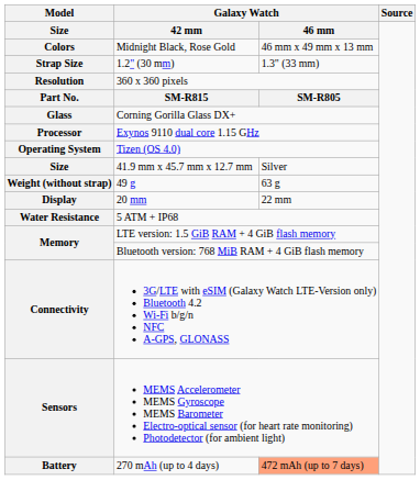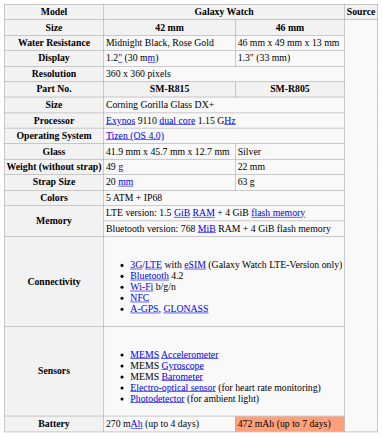 <table class="wikitable">
 <tr>
 <th>Model</th>
 <th colspan="2">Galaxy Watch</th>
 <th>Source</th>
 </tr>
 <tr>
 <th>Size</th>
 <th>42 mm</th>
 <th>46 mm</th>
 <td rowspan="17"></td>
 </tr>
 <tr>
-<th>Colors</th>
+<th>Water Resistance</th>
 <td>Midnight Black, Rose Gold</td>
 <td>46 mm x 49 mm x 13 mm</td>
 </tr>
 <tr>
-<th>Strap Size</th>
+<th>Display</th>
 <td>1.2<a href='#'>"</a> (30 m<a href='#'>m</a>)</td>
 <td>1.3" (33 mm)</td>
 </tr>
 <tr>
 <th>Resolution</th>
 <td colspan="2">360 x 360 pixels</td>
 </tr>
 <tr>
 <th>Part No.</th>
 <th>SM-R815</th>
 <th>SM-R805</th>
 </tr>
 <tr>
-<th>Glass</th>
+<th>Size</th>
 <td colspan="2">Corning Gorilla Glass DX+</td>
 </tr>
 <tr>
 <th>Processor</th>
 <td colspan="2"><a href='#'>Exynos</a> 9110 <a href='#'>dual core</a> 1.15 G<a href='#'>Hz</a></td>
 </tr>
 <tr>
 <th>Operating  System</th>
 <td colspan="2"><a href='#'>Tizen (OS 4.0)</a></td>
 </tr>
 <tr>
-<th>Size</th>
+<th>Glass</th>
 <td>41.9 mm x 45.7 mm x 12.7 mm</td>
 <td>Silver</td>
 </tr>
 <tr>
 <th>Weight  (without strap)</th>
 <td>49 <a href='#'>g</a></td>
+<td>22 mm</td>
+</tr>
+<tr>
+<th>Strap Size</th>
+<td>20 <a href='#'>mm</a></td>
 <td>63 g</td>
 </tr>
 <tr>
-<th>Display</th>
-<td>20 <a href='#'>mm</a></td>
-<td>22 mm</td>
-</tr>
-<tr>
-<th>Water Resistance</th>
+<th>Colors</th>
 <td colspan="2">5 ATM + IP68</td>
 </tr>
 <tr>
 <th rowspan="2">Memory</th>
 <td colspan="2">LTE version: 1.5 <a href='#'>GiB</a> <a href='#'>RAM</a> + 4 GiB <a href='#'>flash memory</a></td>
 </tr>
 <tr>
 <td colspan="2">Bluetooth version: 768 <a href='#'>MiB</a> RAM + 4 GiB flash memory</td>
 </tr>
 <tr>
 <th>Connectivity</th>
 <td colspan="2"><br><ul><li><a href='#'>3G</a>/<a href='#'>LTE</a> with <a href='#'>eSIM</a> (Galaxy Watch LTE-Version only)</li><li><a href='#'>Bluetooth</a> 4.2</li><li><a href='#'>Wi-Fi</a> b/g/n</li><li><a href='#'>NFC</a></li><li><a href='#'>A-GPS</a>, <a href='#'>GLONASS</a></li></ul></td>
 </tr>
 <tr>
 <th>Sensors</th>
 <td colspan="2"><br><ul><li><a href='#'>MEMS</a> <a href='#'>Accelerometer</a></li><li>MEMS  <a href='#'>Gyroscope</a></li><li>MEMS <a href='#'>Barometer</a></li><li><a href='#'>Electro-optical sensor</a> (for heart rate monitoring)</li><li><a href='#'>Photodetector</a> (for ambient light)</li></ul></td>
 </tr>
 <tr>
 <th>Battery</th>
 <td>270 m<a href='#'>Ah</a> (up to 4 days)</td>
 <td style="background: lightsalmon;">472 mAh (up to 7 days)</td>
 </tr>
 </table>
